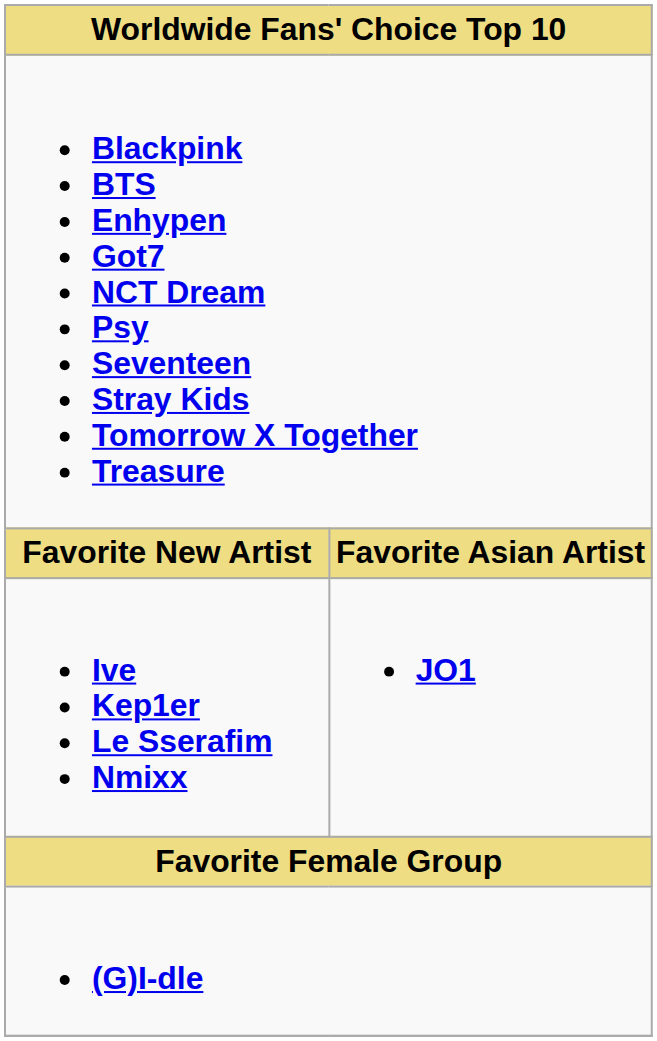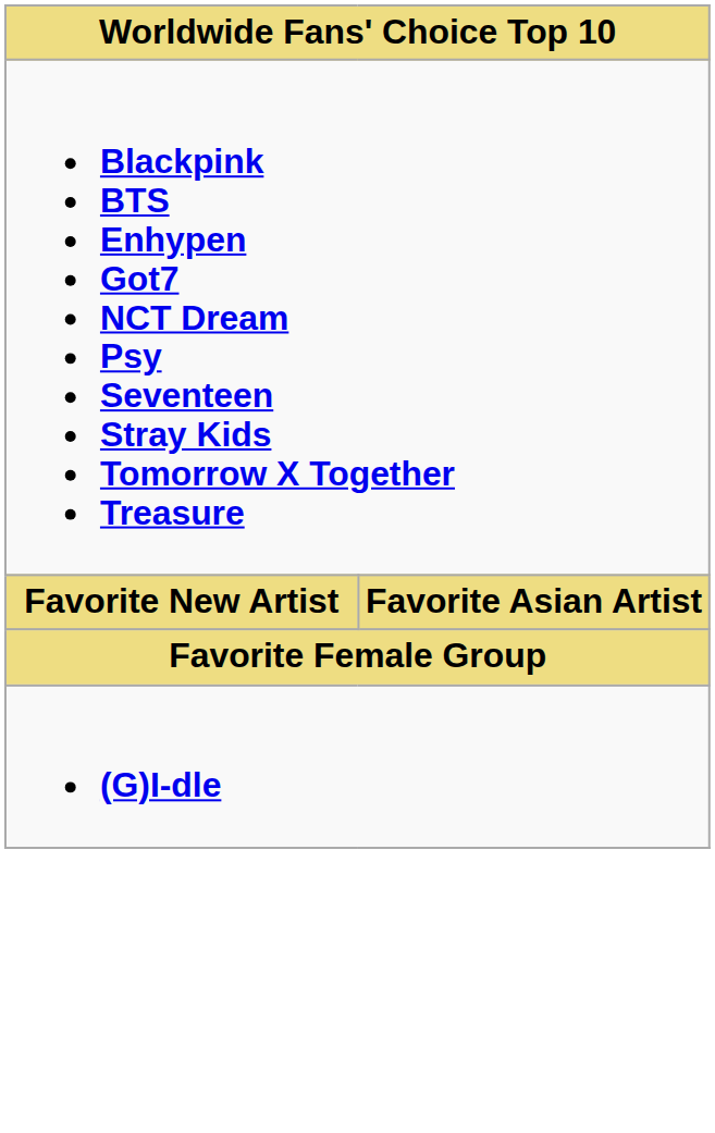 <table class="wikitable">
 <tr>
 <th colspan="2" scope="col" style="width:50%; background:#EEDD82">Worldwide Fans' Choice Top 10</th>
 </tr>
 <tr>
 <td colspan="2" style="vertical-align:top"><br><ul><li><strong><a href='#'>Blackpink</a></strong></li><li><strong><a href='#'>BTS</a></strong></li><li><strong><a href='#'>Enhypen</a></strong></li><li><strong><a href='#'>Got7</a></strong></li><li><strong><a href='#'>NCT Dream</a></strong></li><li><strong><a href='#'>Psy</a></strong></li><li><strong><a href='#'>Seventeen</a></strong></li><li><strong><a href='#'>Stray Kids</a></strong></li><li><strong><a href='#'>Tomorrow X Together</a></strong></li><li><strong><a href='#'>Treasure</a></strong></li></ul></td>
 </tr>
 <tr>
 <th scope="col" style="width:50%; background:#EEDD82">Favorite New Artist</th>
 <th scope="col" style="width:50%; background:#EEDD82">Favorite Asian Artist</th>
 </tr>
 <tr>
-<td style="vertical-align:top"><br><ul><li><strong><a href='#'>Ive</a></strong></li><li><strong><a href='#'>Kep1er</a></strong></li><li><strong><a href='#'>Le Sserafim</a></strong></li><li><strong><a href='#'>Nmixx</a></strong></li></ul></td>
-<td style="vertical-align:top"><br><ul><li><strong><a href='#'>JO1</a></strong></li></ul></td>
-</tr>
-<tr>
 <th colspan="2" scope="col" style="width:50%; background:#EEDD82">Favorite Female Group</th>
 </tr>
 <tr>
 <td colspan="2" style="vertical-align:top"><br><ul><li><strong><a href='#'>(G)I-dle</a></strong></li></ul></td>
 </tr>
 <tr>
 </tr>
 </table>
